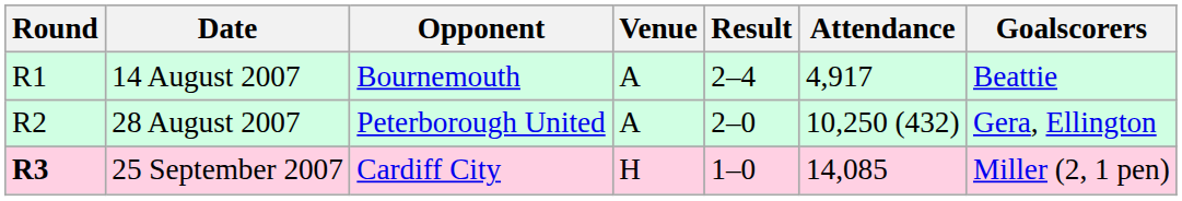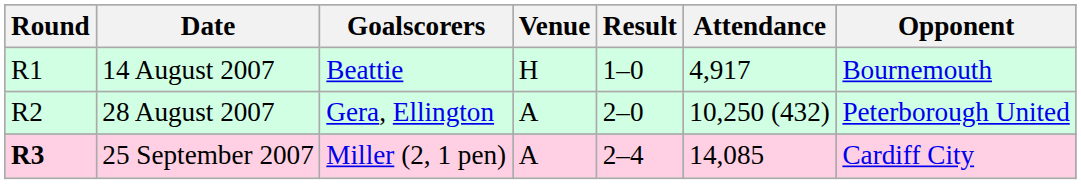 <table class="wikitable">
 <tr>
 <th>Round</th>
 <th>Date</th>
-<th>Opponent</th>
+<th>Goalscorers</th>
 <th>Venue</th>
 <th>Result</th>
 <th>Attendance</th>
-<th>Goalscorers</th>
+<th>Opponent</th>
 </tr>
 <tr style="background-color: #d0ffe3;">
 <td>R1</td>
 <td>14 August 2007</td>
+<td><a href='#'>Beattie</a></td>
+<td>H</td>
+<td>1–0</td>
+<td>4,917</td>
 <td><a href='#'>Bournemouth</a></td>
-<td>A</td>
-<td>2–4</td>
-<td>4,917</td>
-<td><a href='#'>Beattie</a></td>
 </tr>
 <tr style="background-color: #d0ffe3;">
 <td>R2</td>
 <td>28 August 2007</td>
-<td><a href='#'>Peterborough United</a></td>
+<td><a href='#'>Gera</a>, <a href='#'>Ellington</a></td>
 <td>A</td>
 <td>2–0</td>
 <td>10,250 (432)</td>
-<td><a href='#'>Gera</a>, <a href='#'>Ellington</a></td>
+<td><a href='#'>Peterborough United</a></td>
 </tr>
 <tr style="background-color: #ffd0e3;">
 <td><strong>R3</strong></td>
 <td>25 September 2007</td>
+<td><a href='#'>Miller</a> (2, 1 pen)</td>
+<td>A</td>
+<td>2–4</td>
+<td>14,085</td>
 <td><a href='#'>Cardiff City</a></td>
-<td>H</td>
-<td>1–0</td>
-<td>14,085</td>
-<td><a href='#'>Miller</a> (2, 1 pen)</td>
 </tr>
 </table>
